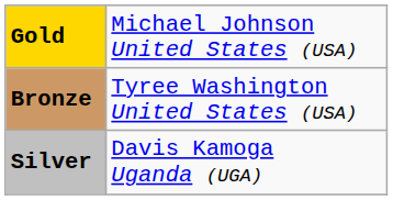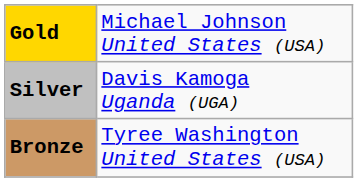 <table class="wikitable" width=25%>
 <tr>
 <td bgcolor="gold"><strong>Gold</strong></td>
 <td> <a href='#'>Michael Johnson</a><br><em><a href='#'>United States</a> <small>(USA)</small></em></td>
 </tr>
 <tr>
+<td bgcolor="silver"><strong>Silver</strong></td>
+<td> <a href='#'>Davis Kamoga</a><br><em><a href='#'>Uganda</a> <small>(UGA)</small></em></td>
+</tr>
+<tr>
 <td bgcolor="CC9966"><strong>Bronze</strong></td>
 <td> <a href='#'>Tyree Washington</a><br><em><a href='#'>United States</a> <small>(USA)</small></em></td>
 </tr>
-<tr>
-<td bgcolor="silver"><strong>Silver</strong></td>
-<td> <a href='#'>Davis Kamoga</a><br><em><a href='#'>Uganda</a> <small>(UGA)</small></em></td>
-</tr>
 </table>
